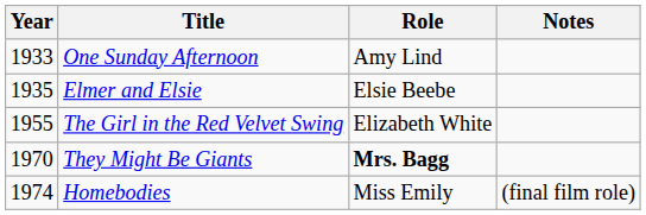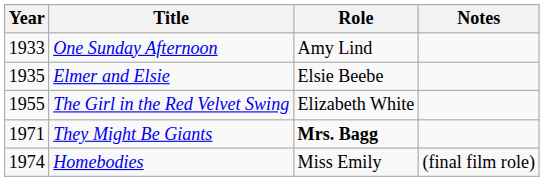 <table class="wikitable">
 <tr>
 <th>Year</th>
 <th>Title</th>
 <th>Role</th>
 <th>Notes</th>
 </tr>
 <tr>
 <td>1933</td>
 <td><em><a href='#'>One Sunday Afternoon</a></em></td>
 <td>Amy Lind</td>
 <td></td>
 </tr>
 <tr>
 <td>1935</td>
 <td><em><a href='#'>Elmer and Elsie</a></em></td>
 <td>Elsie Beebe</td>
 <td></td>
 </tr>
 <tr>
 <td>1955</td>
 <td><em><a href='#'>The Girl in the Red Velvet Swing</a></em></td>
 <td>Elizabeth White</td>
 <td></td>
 </tr>
 <tr>
-<td>1970</td>
+<td>1971</td>
 <td><em><a href='#'>They Might Be Giants</a></em></td>
 <td><strong>Mrs. Bagg</strong></td>
 <td></td>
 </tr>
 <tr>
 <td>1974</td>
 <td><em><a href='#'>Homebodies</a></em></td>
 <td>Miss Emily</td>
 <td>(final film role)</td>
 </tr>
 </table>
